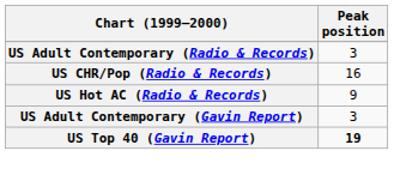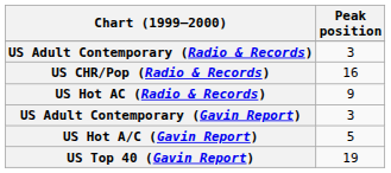 <table class="wikitable sortable plainrowheaders" style="text-align:center">
 <tr>
 <th scope="col">Chart (1999–2000)</th>
 <th scope="col">Peak<br>position</th>
 </tr>
 <tr>
 </tr>
 <tr>
 </tr>
 <tr>
 </tr>
 <tr>
 </tr>
 <tr>
 </tr>
 <tr>
 </tr>
 <tr>
 <th scope="row">US Adult Contemporary (<em><a href='#'>Radio & Records</a></em>)</th>
 <td>3</td>
 </tr>
 <tr>
 <th scope="row">US CHR/Pop (<em><a href='#'>Radio & Records</a></em>)</th>
 <td>16</td>
 </tr>
 <tr>
 <th scope="row">US Hot AC (<em><a href='#'>Radio & Records</a></em>)</th>
 <td>9</td>
 </tr>
 <tr>
 <th scope="row">US Adult Contemporary (<em><a href='#'>Gavin Report</a></em>)</th>
 <td>3</td>
 </tr>
 <tr>
+<th scope="row">US Hot A/C (<em><a href='#'>Gavin Report</a></em>)</th>
+<td>5</td>
+</tr>
+<tr>
 <th scope="row">US Top 40 (<em><a href='#'>Gavin Report</a></em>)</th>
-<td><strong>19</strong></td>
+<td>19</td>
 </tr>
 </table>
